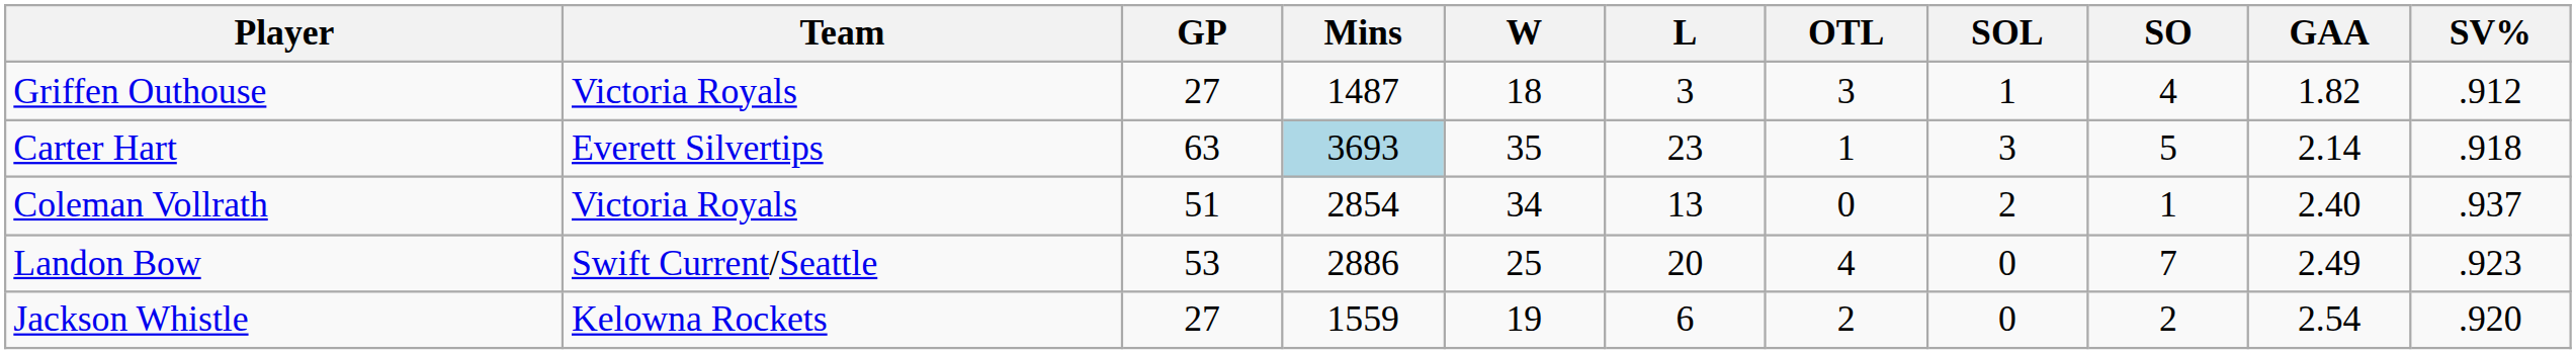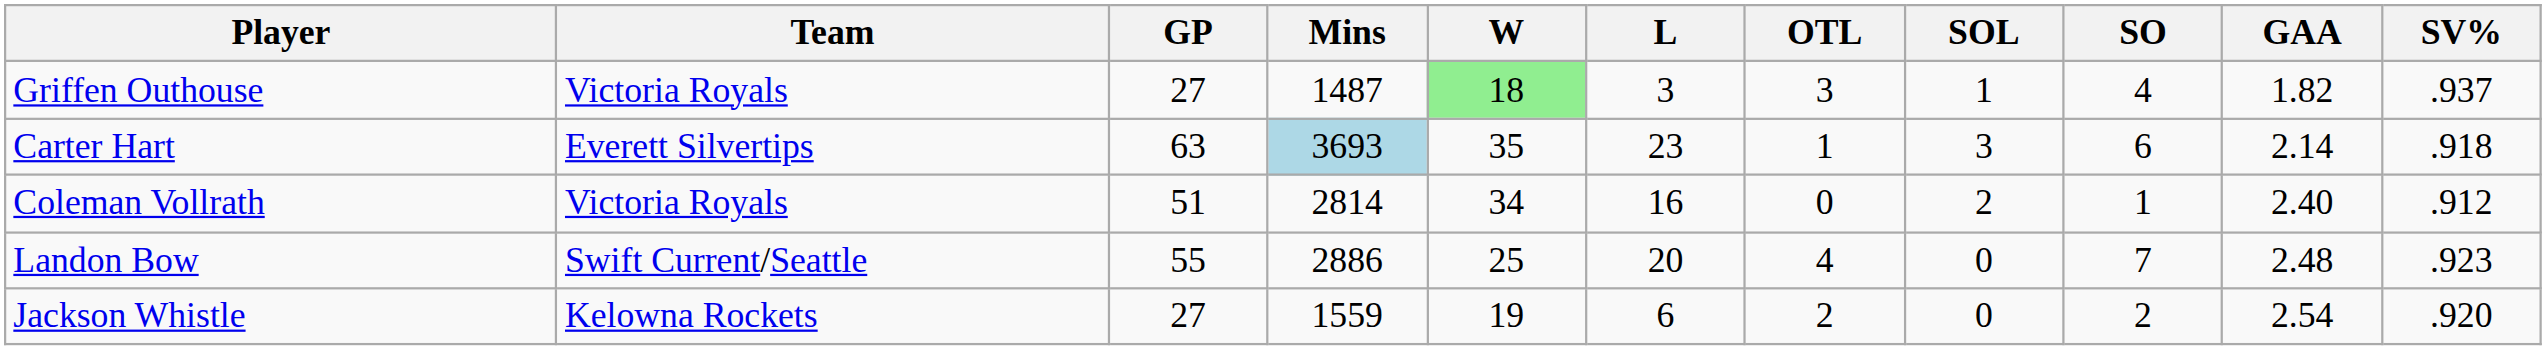 <table class="wikitable sortable" style="text-align: center">
 <tr>
 <td class="unsortable" align=center bgcolor=#F2F2F2 style="width: 15em"><strong>Player</strong></td>
 <th style="width: 15em">Team</th>
 <th style="width: 4em">GP</th>
 <th style="width: 4em">Mins</th>
 <th style="width: 4em">W</th>
 <th style="width: 4em">L</th>
 <th style="width: 4em">OTL</th>
 <th style="width: 4em">SOL</th>
 <th style="width: 4em">SO</th>
 <th style="width: 4em">GAA</th>
 <th style="width: 4em">SV%</th>
 </tr>
 <tr>
 <td align=left><a href='#'>Griffen Outhouse</a></td>
 <td align=left><a href='#'>Victoria Royals</a></td>
 <td>27</td>
 <td>1487</td>
-<td>18</td>
+<td style="background: lightgreen;">18</td>
 <td>3</td>
 <td>3</td>
 <td>1</td>
 <td>4</td>
 <td>1.82</td>
-<td>.912</td>
+<td>.937</td>
 </tr>
 <tr>
 <td align=left><a href='#'>Carter Hart</a></td>
 <td align=left><a href='#'>Everett Silvertips</a></td>
 <td>63</td>
 <td style="background: lightblue;">3693</td>
 <td>35</td>
 <td>23</td>
 <td>1</td>
 <td>3</td>
-<td>5</td>
+<td>6</td>
 <td>2.14</td>
 <td>.918</td>
 </tr>
 <tr>
 <td align=left><a href='#'>Coleman Vollrath</a></td>
 <td align=left><a href='#'>Victoria Royals</a></td>
 <td>51</td>
-<td>2854</td>
+<td>2814</td>
 <td>34</td>
-<td>13</td>
+<td>16</td>
 <td>0</td>
 <td>2</td>
 <td>1</td>
 <td>2.40</td>
-<td>.937</td>
+<td>.912</td>
 </tr>
 <tr>
 <td align=left><a href='#'>Landon Bow</a></td>
 <td align=left><a href='#'>Swift Current</a>/<a href='#'>Seattle</a></td>
-<td>53</td>
+<td>55</td>
 <td>2886</td>
 <td>25</td>
 <td>20</td>
 <td>4</td>
 <td>0</td>
 <td>7</td>
-<td>2.49</td>
+<td>2.48</td>
 <td>.923</td>
 </tr>
 <tr>
 <td align=left><a href='#'>Jackson Whistle</a></td>
 <td align=left><a href='#'>Kelowna Rockets</a></td>
 <td>27</td>
 <td>1559</td>
 <td>19</td>
 <td>6</td>
 <td>2</td>
 <td>0</td>
 <td>2</td>
 <td>2.54</td>
 <td>.920</td>
 </tr>
 </table>
